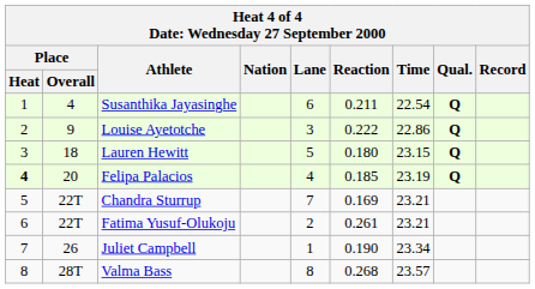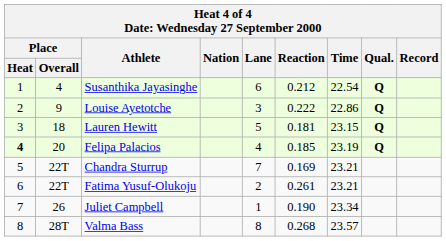 <table class="wikitable sortable">
 <tr>
 <th colspan=9>Heat 4 of 4 <br> Date: Wednesday 27 September 2000 <br></th>
 </tr>
 <tr>
 <th colspan=2>Place</th>
 <th rowspan=2>Athlete</th>
 <th rowspan=2>Nation</th>
 <th rowspan=2>Lane</th>
 <th rowspan=2>Reaction</th>
 <th rowspan=2>Time</th>
 <th rowspan=2>Qual.</th>
 <th rowspan=2>Record</th>
 </tr>
 <tr>
 <th>Heat</th>
 <th>Overall</th>
 </tr>
 <tr bgcolor = "eeffdd">
 <td align="center">1</td>
 <td align="center">4</td>
 <td align="left"><a href='#'>Susanthika Jayasinghe</a></td>
 <td align="left"></td>
 <td align="center">6</td>
-<td align="center">0.211</td>
+<td align="center">0.212</td>
 <td align="center">22.54</td>
 <td align="center"><strong>Q</strong></td>
 <td align="center"></td>
 </tr>
 <tr bgcolor = "eeffdd">
 <td align="center">2</td>
 <td align="center">9</td>
 <td align="left"><a href='#'>Louise Ayetotche</a></td>
 <td align="left"></td>
 <td align="center">3</td>
 <td align="center">0.222</td>
 <td align="center">22.86</td>
 <td align="center"><strong>Q </strong></td>
 <td align="center"></td>
 </tr>
 <tr bgcolor = "eeffdd">
 <td align="center">3</td>
 <td align="center">18</td>
 <td align="left"><a href='#'>Lauren Hewitt</a></td>
 <td align="left"></td>
 <td align="center">5</td>
-<td align="center">0.180</td>
+<td align="center">0.181</td>
 <td align="center">23.15</td>
 <td align="center"><strong>Q</strong></td>
 <td align="center"></td>
 </tr>
 <tr bgcolor = "eeffdd">
 <td align="center"><strong>4</strong></td>
 <td align="center">20</td>
 <td align="left"><a href='#'>Felipa Palacios</a></td>
 <td align="left"></td>
 <td align="center">4</td>
 <td align="center">0.185</td>
 <td align="center">23.19</td>
 <td align="center"><strong>Q</strong></td>
 <td align="center"></td>
 </tr>
 <tr>
 <td align="center">5</td>
 <td align="center">22T</td>
 <td align="left"><a href='#'>Chandra Sturrup</a></td>
 <td align="left"></td>
 <td align="center">7</td>
 <td align="center">0.169</td>
 <td align="center">23.21</td>
 <td align="center"></td>
 <td align="center"></td>
 </tr>
 <tr>
 <td align="center">6</td>
 <td align="center">22T</td>
 <td align="left"><a href='#'>Fatima Yusuf-Olukoju</a></td>
 <td align="left"></td>
 <td align="center">2</td>
 <td align="center">0.261</td>
 <td align="center">23.21</td>
 <td align="center"></td>
 <td align="center"></td>
 </tr>
 <tr>
 <td align="center">7</td>
 <td align="center">26</td>
 <td align="left"><a href='#'>Juliet Campbell</a></td>
 <td align="left"></td>
 <td align="center">1</td>
 <td align="center">0.190</td>
 <td align="center">23.34</td>
 <td align="center"></td>
 <td align="center"></td>
 </tr>
 <tr>
 <td align="center">8</td>
 <td align="center">28T</td>
 <td align="left"><a href='#'>Valma Bass</a></td>
 <td align="left"></td>
 <td align="center">8</td>
 <td align="center">0.268</td>
 <td align="center">23.57</td>
 <td align="center"></td>
 <td align="center"></td>
 </tr>
 </table>
